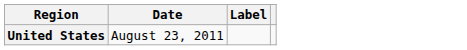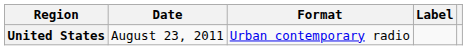 <table class="wikitable plainrowheaders">
 <tr>
 <th scope="col">Region</th>
 <th scope="col">Date</th>
+<th scope="col">Format</th>
 <th scope="col">Label</th>
 <th scope="col"></th>
 </tr>
 <tr>
 <th scope="row">United States</th>
 <td>August 23, 2011</td>
+<td><a href='#'>Urban contemporary</a> radio</td>
 <td></td>
 <td style="text-align:center;"></td>
 </tr>
 </table>
